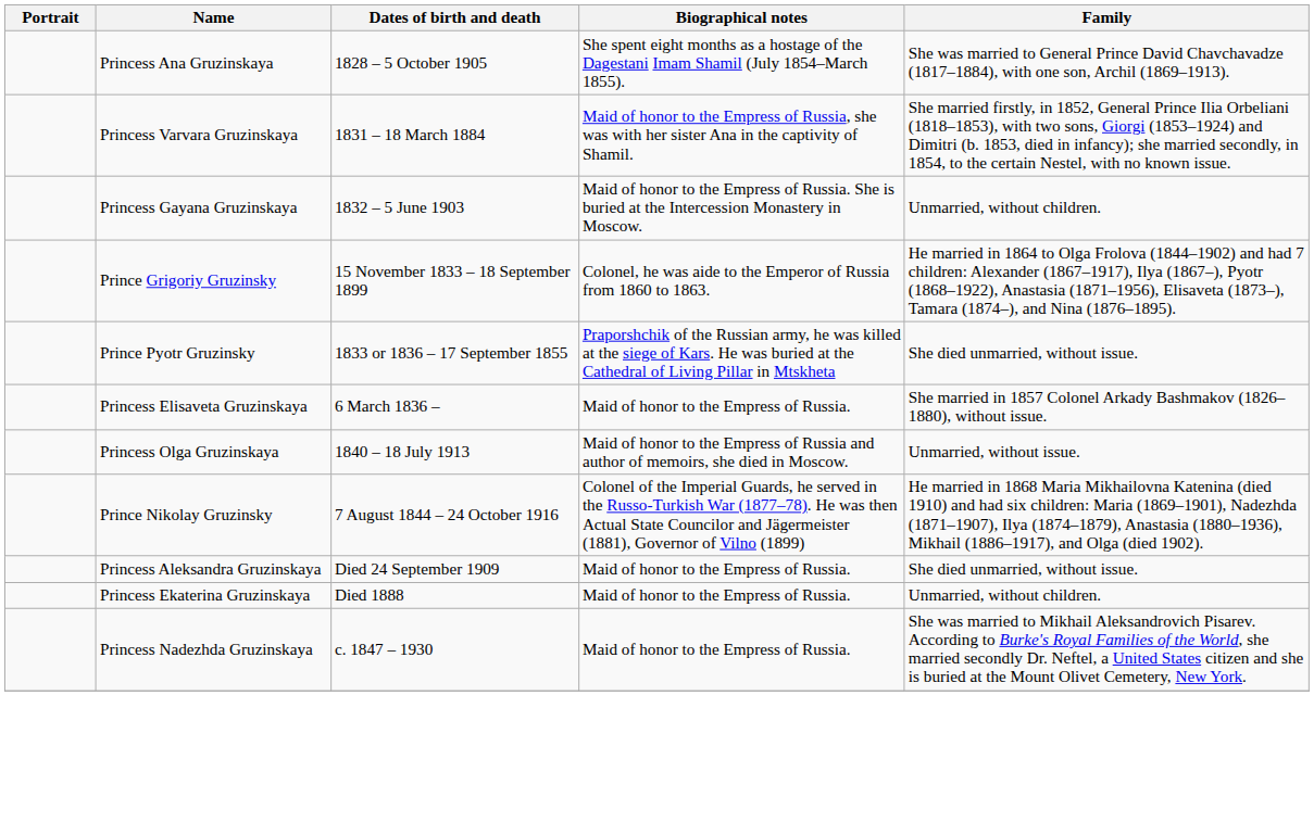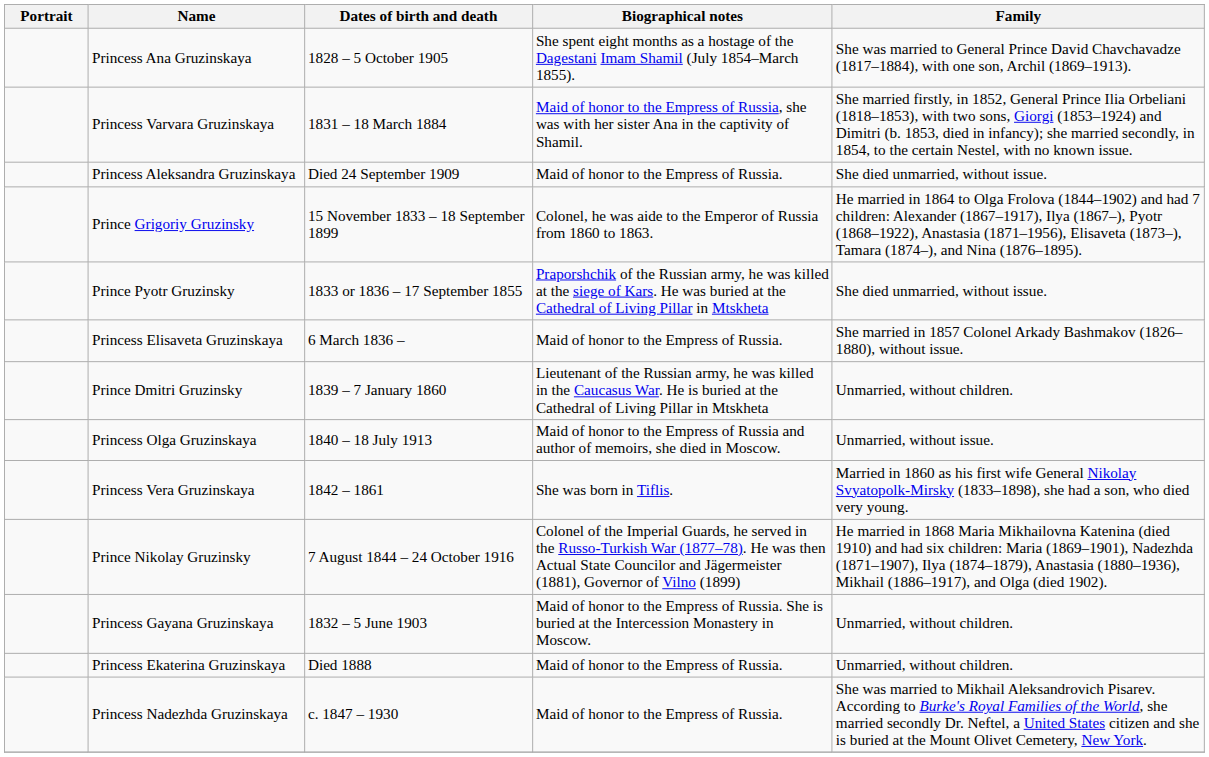 <table width=100% class="wikitable">
 <tr>
 <th width=7%>Portrait</th>
 <th width=18%>Name</th>
 <th width=19%>Dates of birth and death</th>
 <th width=25%>Biographical notes</th>
 <th width=31%>Family</th>
 </tr>
 <tr>
 <td></td>
 <td>Princess Ana Gruzinskaya</td>
 <td>1828 – 5 October 1905</td>
 <td>She spent eight months as a hostage of the <a href='#'>Dagestani</a> <a href='#'>Imam Shamil</a> (July 1854–March 1855).</td>
 <td>She was married to General Prince David Chavchavadze (1817–1884), with one son, Archil (1869–1913).</td>
 </tr>
 <tr>
 <td></td>
 <td>Princess Varvara Gruzinskaya</td>
 <td>1831 – 18 March 1884</td>
 <td><a href='#'>Maid of honor to the Empress of Russia</a>, she was with her sister Ana in the captivity of Shamil.</td>
 <td>She married firstly, in 1852, General Prince Ilia Orbeliani (1818–1853), with two sons, <a href='#'>Giorgi</a> (1853–1924) and Dimitri (b. 1853, died in infancy); she married secondly, in 1854, to the certain Nestel, with no known issue.</td>
 </tr>
 <tr>
 <td></td>
-<td>Princess Gayana Gruzinskaya</td>
-<td>1832 – 5 June 1903</td>
-<td>Maid of honor to the Empress of Russia. She is buried at the Intercession Monastery in Moscow.</td>
-<td>Unmarried, without children.</td>
+<td>Princess Aleksandra Gruzinskaya</td>
+<td>Died 24 September 1909</td>
+<td>Maid of honor to the Empress of Russia.</td>
+<td>She died unmarried, without issue.</td>
 </tr>
 <tr>
 <td></td>
 <td>Prince <a href='#'>Grigoriy Gruzinsky</a></td>
 <td>15 November 1833 – 18 September 1899</td>
 <td>Colonel, he was aide to the Emperor of Russia from 1860 to 1863.</td>
 <td>He married in 1864 to Olga Frolova (1844–1902) and had 7 children: Alexander (1867–1917), Ilya (1867–), Pyotr (1868–1922), Anastasia (1871–1956), Elisaveta (1873–), Tamara (1874–), and Nina (1876–1895).</td>
 </tr>
 <tr>
 <td></td>
 <td>Prince Pyotr Gruzinsky</td>
 <td>1833 or 1836 – 17 September 1855</td>
 <td><a href='#'>Praporshchik</a> of the Russian army, he was killed at the <a href='#'>siege of Kars</a>. He was buried at the <a href='#'>Cathedral of Living Pillar</a> in <a href='#'>Mtskheta</a></td>
 <td>She died unmarried, without issue.</td>
 </tr>
 <tr>
 <td></td>
 <td>Princess Elisaveta Gruzinskaya</td>
 <td>6 March 1836 – </td>
 <td>Maid of honor to the Empress of Russia.</td>
 <td>She married in 1857 Colonel Arkady Bashmakov (1826–1880), without issue.</td>
 </tr>
 <tr>
 <td></td>
+<td>Prince Dmitri Gruzinsky</td>
+<td>1839 – 7 January 1860</td>
+<td>Lieutenant of the Russian army, he was killed in the <a href='#'>Caucasus War</a>. He is buried at the Cathedral of Living Pillar in Mtskheta</td>
+<td>Unmarried, without children.</td>
+</tr>
+<tr>
+<td></td>
 <td>Princess Olga Gruzinskaya</td>
 <td>1840 – 18 July 1913</td>
 <td>Maid of honor to the Empress of Russia and author of memoirs, she died in Moscow.</td>
 <td>Unmarried, without issue.</td>
+</tr>
+<tr>
+<td></td>
+<td>Princess Vera Gruzinskaya</td>
+<td>1842 – 1861</td>
+<td>She was born in <a href='#'>Tiflis</a>.</td>
+<td>Married in 1860 as his first wife General <a href='#'>Nikolay Svyatopolk-Mirsky</a> (1833–1898), she had a son, who died very young.</td>
 </tr>
 <tr>
 <td></td>
 <td>Prince Nikolay Gruzinsky</td>
 <td>7 August 1844 – 24 October 1916</td>
 <td>Colonel of the Imperial Guards, he served in the <a href='#'>Russo-Turkish War (1877–78)</a>. He was then Actual State Councilor and Jägermeister (1881), Governor of <a href='#'>Vilno</a> (1899)</td>
 <td>He married in 1868 Maria Mikhailovna Katenina (died 1910) and had six children: Maria (1869–1901), Nadezhda (1871–1907), Ilya (1874–1879), Anastasia (1880–1936), Mikhail (1886–1917), and Olga (died 1902).</td>
 </tr>
 <tr>
 <td></td>
-<td>Princess Aleksandra Gruzinskaya</td>
-<td>Died 24 September 1909</td>
-<td>Maid of honor to the Empress of Russia.</td>
-<td>She died unmarried, without issue.</td>
+<td>Princess Gayana Gruzinskaya</td>
+<td>1832 – 5 June 1903</td>
+<td>Maid of honor to the Empress of Russia. She is buried at the Intercession Monastery in Moscow.</td>
+<td>Unmarried, without children.</td>
 </tr>
 <tr>
 <td></td>
 <td>Princess Ekaterina Gruzinskaya</td>
 <td>Died 1888</td>
 <td>Maid of honor to the Empress of Russia.</td>
 <td>Unmarried, without children.</td>
 </tr>
 <tr>
 <td></td>
 <td>Princess Nadezhda Gruzinskaya</td>
 <td>c. 1847 – 1930</td>
 <td>Maid of honor to the Empress of Russia.</td>
 <td>She was married to Mikhail Aleksandrovich Pisarev. According to <em><a href='#'>Burke's Royal Families of the World</a></em>, she married secondly Dr. Neftel, a <a href='#'>United States</a> citizen and she is buried at the Mount Olivet Cemetery, <a href='#'>New York</a>.</td>
 </tr>
 <tr>
 </tr>
 </table>
